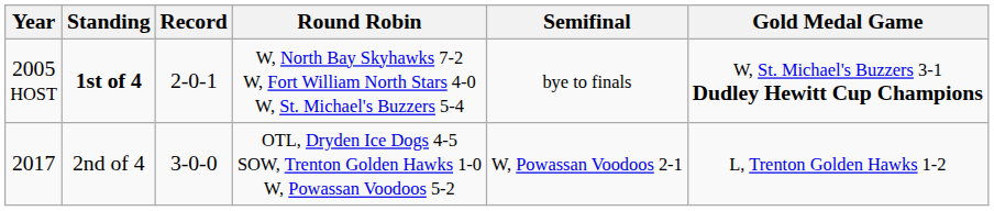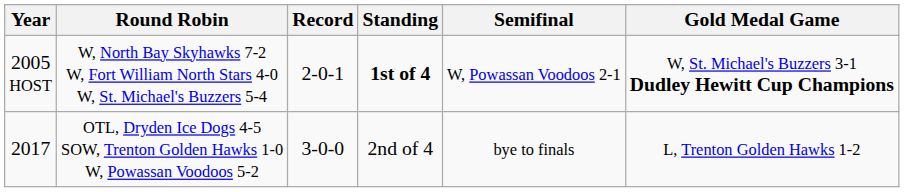 <table class="wikitable" style="text-align:center;">
 <tr style="background-color:#dddddd;">
 <th>Year</th>
+<th>Round Robin</th>
+<th>Record</th>
 <th>Standing</th>
-<th>Record</th>
-<th>Round Robin</th>
 <th>Semifinal</th>
 <th>Gold Medal Game</th>
 </tr>
 <tr>
 <td>2005<br><small>HOST</small></td>
+<td><small>W, <a href='#'>North Bay Skyhawks</a> 7-2<br>W, <a href='#'>Fort William North Stars</a> 4-0<br>W, <a href='#'>St. Michael's Buzzers</a>  5-4</small></td>
+<td>2-0-1</td>
 <td><strong>1st of 4</strong></td>
-<td>2-0-1</td>
-<td><small>W, <a href='#'>North Bay Skyhawks</a> 7-2<br>W, <a href='#'>Fort William North Stars</a> 4-0<br>W, <a href='#'>St. Michael's Buzzers</a>  5-4</small></td>
-<td><small>bye to finals</small></td>
+<td><small>W, <a href='#'>Powassan Voodoos</a> 2-1</small></td>
 <td><small>W, <a href='#'>St. Michael's Buzzers</a> 3-1</small><br><strong>Dudley Hewitt Cup Champions</strong></td>
 </tr>
 <tr>
 <td>2017</td>
+<td><small>OTL, <a href='#'>Dryden Ice Dogs</a> 4-5<br>SOW, <a href='#'>Trenton Golden Hawks</a> 1-0<br>W, <a href='#'>Powassan Voodoos</a> 5-2</small></td>
+<td>3-0-0</td>
 <td>2nd of 4</td>
-<td>3-0-0</td>
-<td><small>OTL, <a href='#'>Dryden Ice Dogs</a> 4-5<br>SOW, <a href='#'>Trenton Golden Hawks</a> 1-0<br>W, <a href='#'>Powassan Voodoos</a> 5-2</small></td>
-<td><small>W, <a href='#'>Powassan Voodoos</a> 2-1</small></td>
+<td><small>bye to finals</small></td>
 <td><small>L, <a href='#'>Trenton Golden Hawks</a> 1-2</small></td>
 </tr>
 </table>
